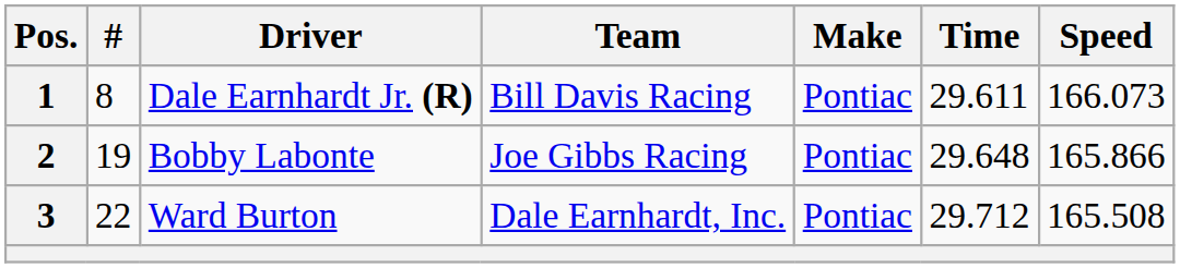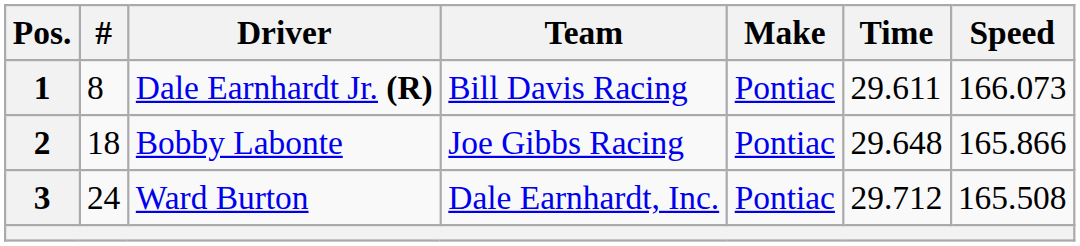 <table class="wikitable" style="font-size:95%">
 <tr>
 <th>Pos.</th>
 <th>#</th>
 <th>Driver</th>
 <th>Team</th>
 <th>Make</th>
 <th>Time</th>
 <th>Speed</th>
 </tr>
 <tr>
 <th>1</th>
 <td>8</td>
 <td><a href='#'>Dale Earnhardt Jr.</a> <strong>(R)</strong></td>
 <td><a href='#'>Bill Davis Racing</a></td>
 <td><a href='#'>Pontiac</a></td>
 <td>29.611</td>
 <td>166.073</td>
 </tr>
 <tr>
 <th>2</th>
-<td>19</td>
+<td>18</td>
 <td><a href='#'>Bobby Labonte</a></td>
 <td><a href='#'>Joe Gibbs Racing</a></td>
 <td><a href='#'>Pontiac</a></td>
 <td>29.648</td>
 <td>165.866</td>
 </tr>
 <tr>
 <th>3</th>
-<td>22</td>
+<td>24</td>
 <td><a href='#'>Ward Burton</a></td>
 <td><a href='#'>Dale Earnhardt, Inc.</a></td>
 <td><a href='#'>Pontiac</a></td>
 <td>29.712</td>
 <td>165.508</td>
 </tr>
 <tr>
 <th colspan="7"></th>
 </tr>
 </table>
